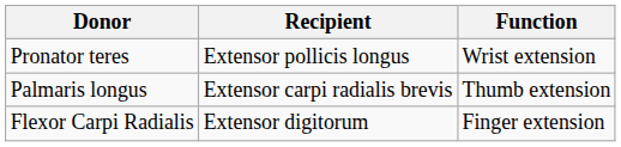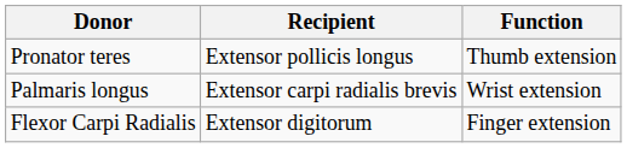 <table class="wikitable">
 <tr>
 <th>Donor</th>
 <th>Recipient</th>
 <th>Function</th>
 </tr>
 <tr>
 <td>Pronator teres</td>
 <td>Extensor pollicis longus</td>
-<td>Wrist extension</td>
+<td>Thumb extension</td>
 </tr>
 <tr>
 <td>Palmaris longus</td>
 <td>Extensor carpi radialis brevis</td>
-<td>Thumb extension</td>
+<td>Wrist extension</td>
 </tr>
 <tr>
 <td>Flexor Carpi Radialis</td>
 <td>Extensor digitorum</td>
 <td>Finger extension</td>
 </tr>
 </table>
